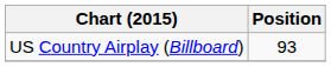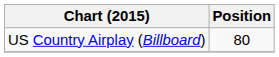 <table class="wikitable sortable">
 <tr>
 <th scope="col">Chart (2015)</th>
 <th scope="col">Position</th>
 </tr>
 <tr>
 <td>US <a href='#'>Country Airplay</a> (<em><a href='#'>Billboard</a></em>)</td>
-<td align="center">93</td>
+<td align="center">80</td>
 </tr>
 <tr>
 </tr>
 </table>
